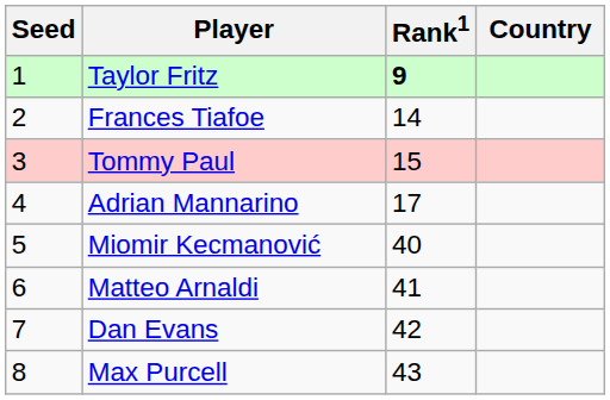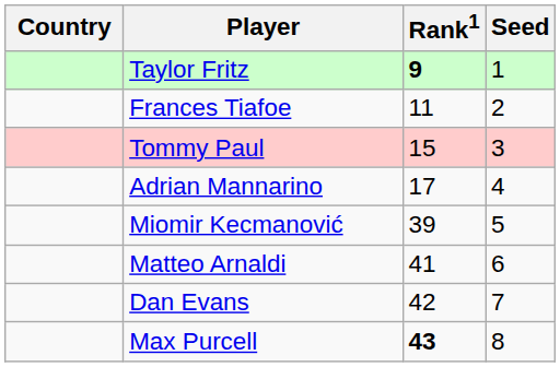 <table class="sortable wikitable">
 <tr>
-<th>Seed</th>
+<th width="70">Country</th>
 <th width="175">Player</th>
 <th>Rank<sup>1</sup></th>
-<th width="70">Country</th>
+<th>Seed</th>
 </tr>
 <tr bgcolor=#cfc>
-<td>1</td>
+<td></td>
 <td><a href='#'>Taylor Fritz</a></td>
 <td><strong>9</strong></td>
-<td></td>
+<td>1</td>
 </tr>
 <tr>
+<td></td>
+<td><a href='#'>Frances Tiafoe</a></td>
+<td>11</td>
 <td>2</td>
-<td><a href='#'>Frances Tiafoe</a></td>
-<td>14</td>
-<td></td>
 </tr>
 <tr bgcolor=#fcc>
-<td>3</td>
+<td></td>
 <td><a href='#'>Tommy Paul</a></td>
 <td>15</td>
-<td></td>
+<td>3</td>
 </tr>
 <tr>
-<td>4</td>
+<td></td>
 <td><a href='#'>Adrian Mannarino</a></td>
 <td>17</td>
-<td></td>
+<td>4</td>
 </tr>
 <tr>
+<td></td>
+<td><a href='#'>Miomir Kecmanović</a></td>
+<td>39</td>
 <td>5</td>
-<td><a href='#'>Miomir Kecmanović</a></td>
-<td>40</td>
-<td></td>
 </tr>
 <tr>
-<td>6</td>
+<td></td>
 <td><a href='#'>Matteo Arnaldi</a></td>
 <td>41</td>
-<td></td>
+<td>6</td>
 </tr>
 <tr>
-<td>7</td>
+<td></td>
 <td><a href='#'>Dan Evans</a></td>
 <td>42</td>
-<td></td>
+<td>7</td>
 </tr>
 <tr>
+<td></td>
+<td><a href='#'>Max Purcell</a></td>
+<td><strong>43</strong></td>
 <td>8</td>
-<td><a href='#'>Max Purcell</a></td>
-<td>43</td>
-<td></td>
 </tr>
 </table>
